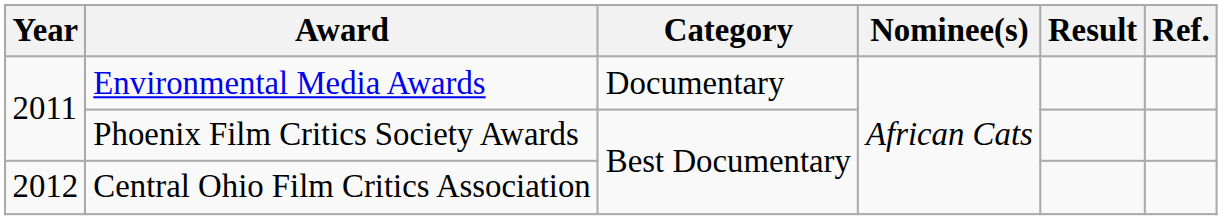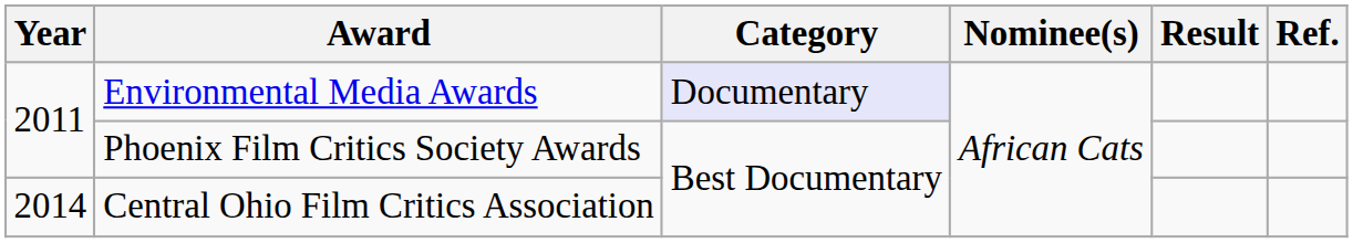 <table class="wikitable">
 <tr>
 <th>Year</th>
 <th>Award</th>
 <th>Category</th>
 <th>Nominee(s)</th>
 <th>Result</th>
 <th>Ref.</th>
 </tr>
 <tr>
 <td rowspan="2">2011</td>
 <td><a href='#'>Environmental Media Awards</a></td>
-<td>Documentary</td>
+<td style="background: lavender;">Documentary</td>
 <td rowspan="3"><em>African Cats</em></td>
 <td></td>
 <td style="text-align:center;"></td>
 </tr>
 <tr>
 <td>Phoenix Film Critics Society Awards</td>
 <td rowspan="2">Best Documentary</td>
 <td></td>
 <td style="text-align:center;"></td>
 </tr>
 <tr>
-<td>2012</td>
+<td>2014</td>
 <td>Central Ohio Film Critics Association</td>
 <td></td>
 <td style="text-align:center;"></td>
 </tr>
 </table>
